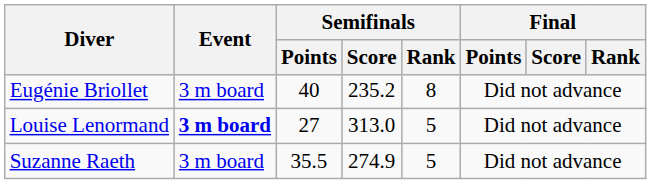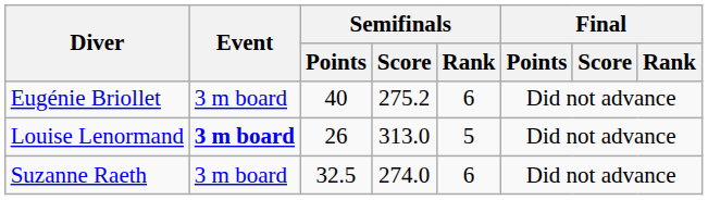 <table class=wikitable style="font-size:90%">
 <tr>
 <th rowspan=2>Diver</th>
 <th rowspan=2>Event</th>
 <th colspan=3>Semifinals</th>
 <th colspan=3>Final</th>
 </tr>
 <tr>
 <th>Points</th>
 <th>Score</th>
 <th>Rank</th>
 <th>Points</th>
 <th>Score</th>
 <th>Rank</th>
 </tr>
 <tr>
 <td><a href='#'>Eugénie Briollet</a></td>
 <td><a href='#'>3 m board</a></td>
 <td align=center>40</td>
-<td align=center>235.2</td>
-<td align=center>8</td>
+<td align=center>275.2</td>
+<td align=center>6</td>
 <td align=center colspan=3>Did not advance</td>
 </tr>
 <tr>
 <td><a href='#'>Louise Lenormand</a></td>
 <td><strong><a href='#'>3 m board</a></strong></td>
-<td align=center>27</td>
+<td align=center>26</td>
 <td align=center>313.0</td>
 <td align=center>5</td>
 <td align=center colspan=3>Did not advance</td>
 </tr>
 <tr>
 <td><a href='#'>Suzanne Raeth</a></td>
 <td><a href='#'>3 m board</a></td>
-<td align=center>35.5</td>
-<td align=center>274.9</td>
-<td align=center>5</td>
+<td align=center>32.5</td>
+<td align=center>274.0</td>
+<td align=center>6</td>
 <td align=center colspan=3>Did not advance</td>
 </tr>
 </table>
